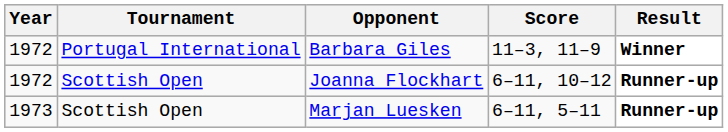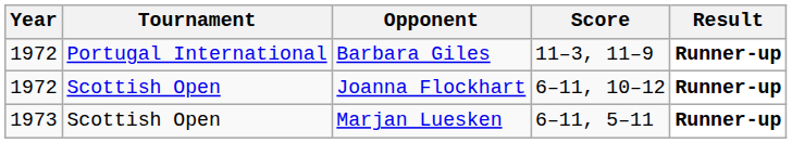 <table class="sortable wikitable" style="font-size: 90%;">
 <tr>
 <th>Year</th>
 <th>Tournament</th>
 <th>Opponent</th>
 <th>Score</th>
 <th>Result</th>
 </tr>
 <tr>
 <td align="center">1972</td>
 <td align="left"><a href='#'>Portugal International</a></td>
 <td align="left"> <a href='#'>Barbara Giles</a></td>
 <td align="left">11–3, 11–9</td>
-<td style="text-align:left; background:white"> <strong>Winner</strong></td>
+<td style="text-align:left; background:white"> <strong>Runner-up</strong></td>
 </tr>
 <tr>
 <td align="center">1972</td>
 <td align="left"><a href='#'>Scottish Open</a></td>
 <td align="left"> <a href='#'>Joanna Flockhart</a></td>
 <td align="left">6–11, 10–12</td>
 <td style="text-align:left; background:white"> <strong>Runner-up</strong></td>
 </tr>
 <tr>
 <td align="center">1973</td>
 <td align="left">Scottish Open</td>
 <td align="left"> <a href='#'>Marjan Luesken</a></td>
 <td align="left">6–11, 5–11</td>
 <td style="text-align:left; background:white"> <strong>Runner-up</strong></td>
 </tr>
 </table>
